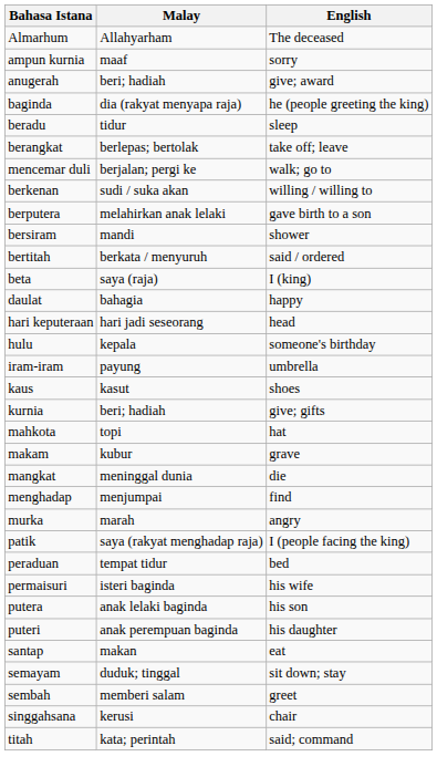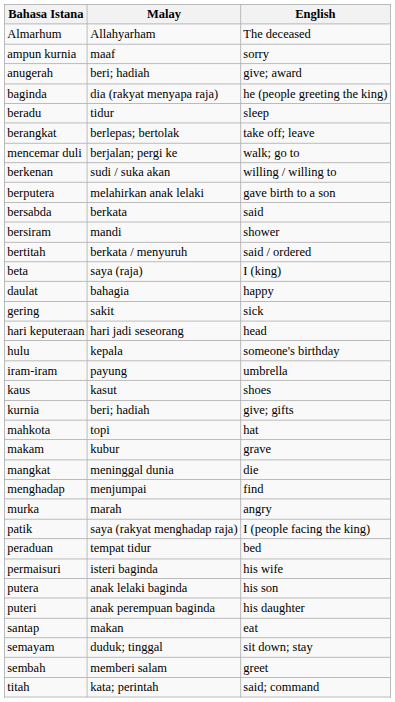 <table class="wikitable" align="center">
 <tr>
 <th>Bahasa Istana</th>
 <th>Malay</th>
 <th>English</th>
 </tr>
 <tr>
 <td>Almarhum</td>
 <td>Allahyarham</td>
 <td>The deceased</td>
 </tr>
 <tr>
 <td>ampun kurnia</td>
 <td>maaf</td>
 <td>sorry</td>
 </tr>
 <tr>
 <td>anugerah</td>
 <td>beri; hadiah</td>
 <td>give; award</td>
 </tr>
 <tr>
 <td>baginda</td>
 <td>dia (rakyat menyapa raja)</td>
 <td>he (people greeting the king)</td>
 </tr>
 <tr>
 <td>beradu</td>
 <td>tidur</td>
 <td>sleep</td>
 </tr>
 <tr>
 <td>berangkat</td>
 <td>berlepas; bertolak</td>
 <td>take off; leave</td>
 </tr>
 <tr>
 <td>mencemar duli</td>
 <td>berjalan; pergi ke</td>
 <td>walk; go to</td>
 </tr>
 <tr>
 <td>berkenan</td>
 <td>sudi / suka akan</td>
 <td>willing / willing to</td>
 </tr>
 <tr>
 <td>berputera</td>
 <td>melahirkan anak lelaki</td>
 <td>gave birth to a son</td>
 </tr>
 <tr>
+<td>bersabda</td>
+<td>berkata</td>
+<td>said</td>
+</tr>
+<tr>
 <td>bersiram</td>
 <td>mandi</td>
 <td>shower</td>
 </tr>
 <tr>
 <td>bertitah</td>
 <td>berkata / menyuruh</td>
 <td>said / ordered</td>
 </tr>
 <tr>
 <td>beta</td>
 <td>saya (raja)</td>
 <td>I (king)</td>
 </tr>
 <tr>
 <td>daulat</td>
 <td>bahagia</td>
 <td>happy</td>
+</tr>
+<tr>
+<td>gering</td>
+<td>sakit</td>
+<td>sick</td>
 </tr>
 <tr>
 <td>hari keputeraan</td>
 <td>hari jadi seseorang</td>
 <td>head</td>
 </tr>
 <tr>
 <td>hulu</td>
 <td>kepala</td>
 <td>someone's birthday</td>
 </tr>
 <tr>
 <td>iram-iram</td>
 <td>payung</td>
 <td>umbrella</td>
 </tr>
 <tr>
 <td>kaus</td>
 <td>kasut</td>
 <td>shoes</td>
 </tr>
 <tr>
 <td>kurnia</td>
 <td>beri; hadiah</td>
 <td>give; gifts</td>
 </tr>
 <tr>
 <td>mahkota</td>
 <td>topi</td>
 <td>hat</td>
 </tr>
 <tr>
 <td>makam</td>
 <td>kubur</td>
 <td>grave</td>
 </tr>
 <tr>
 <td>mangkat</td>
 <td>meninggal dunia</td>
 <td>die</td>
 </tr>
 <tr>
 <td>menghadap</td>
 <td>menjumpai</td>
 <td>find</td>
 </tr>
 <tr>
 <td>murka</td>
 <td>marah</td>
 <td>angry</td>
 </tr>
 <tr>
 <td>patik</td>
 <td>saya (rakyat menghadap raja)</td>
 <td>I (people facing the king)</td>
 </tr>
 <tr>
 <td>peraduan</td>
 <td>tempat tidur</td>
 <td>bed</td>
 </tr>
 <tr>
 <td>permaisuri</td>
 <td>isteri baginda</td>
 <td>his wife</td>
 </tr>
 <tr>
 <td>putera</td>
 <td>anak lelaki baginda</td>
 <td>his son</td>
 </tr>
 <tr>
 <td>puteri</td>
 <td>anak perempuan baginda</td>
 <td>his daughter</td>
 </tr>
 <tr>
 <td>santap</td>
 <td>makan</td>
 <td>eat</td>
 </tr>
 <tr>
 <td>semayam</td>
 <td>duduk; tinggal</td>
 <td>sit down; stay</td>
 </tr>
 <tr>
 <td>sembah</td>
 <td>memberi salam</td>
 <td>greet</td>
 </tr>
 <tr>
-<td>singgahsana</td>
-<td>kerusi</td>
-<td>chair</td>
-</tr>
-<tr>
 <td>titah</td>
 <td>kata; perintah</td>
 <td>said; command</td>
 </tr>
 </table>
